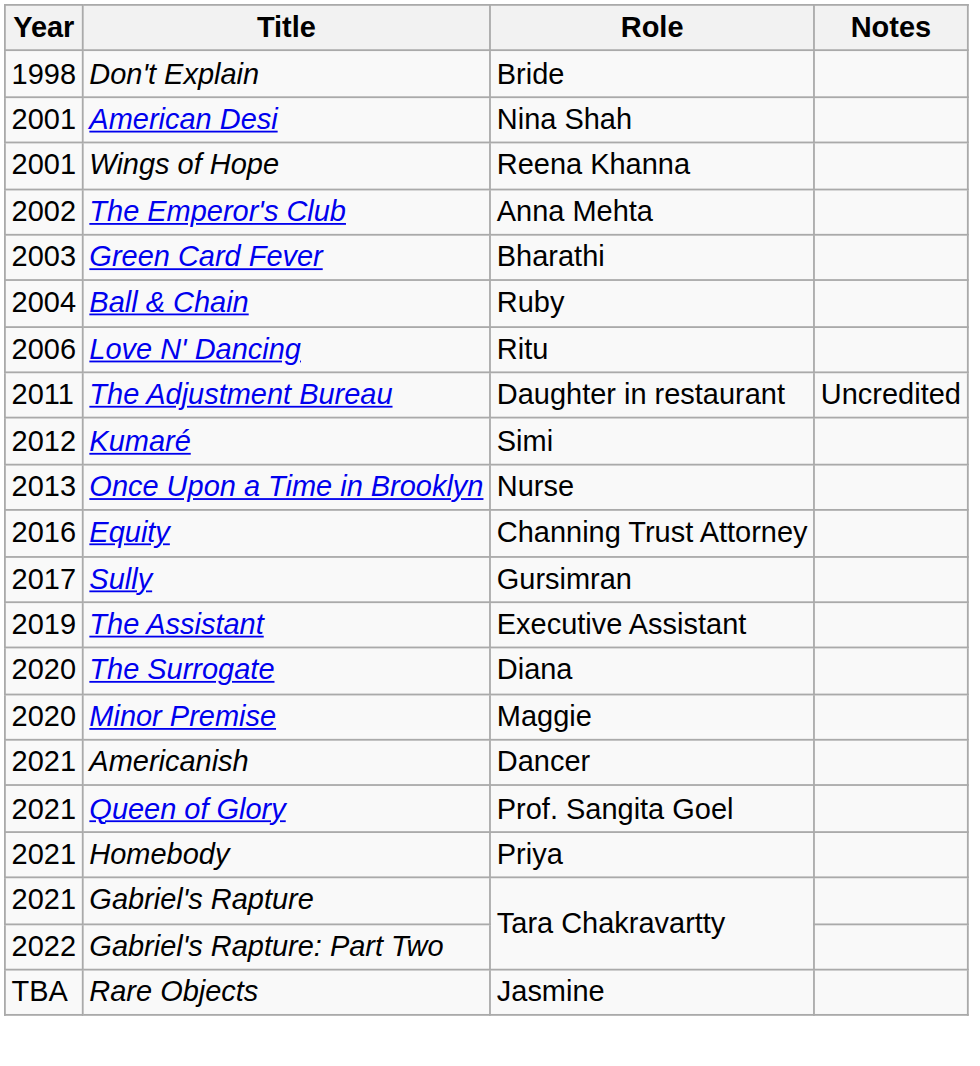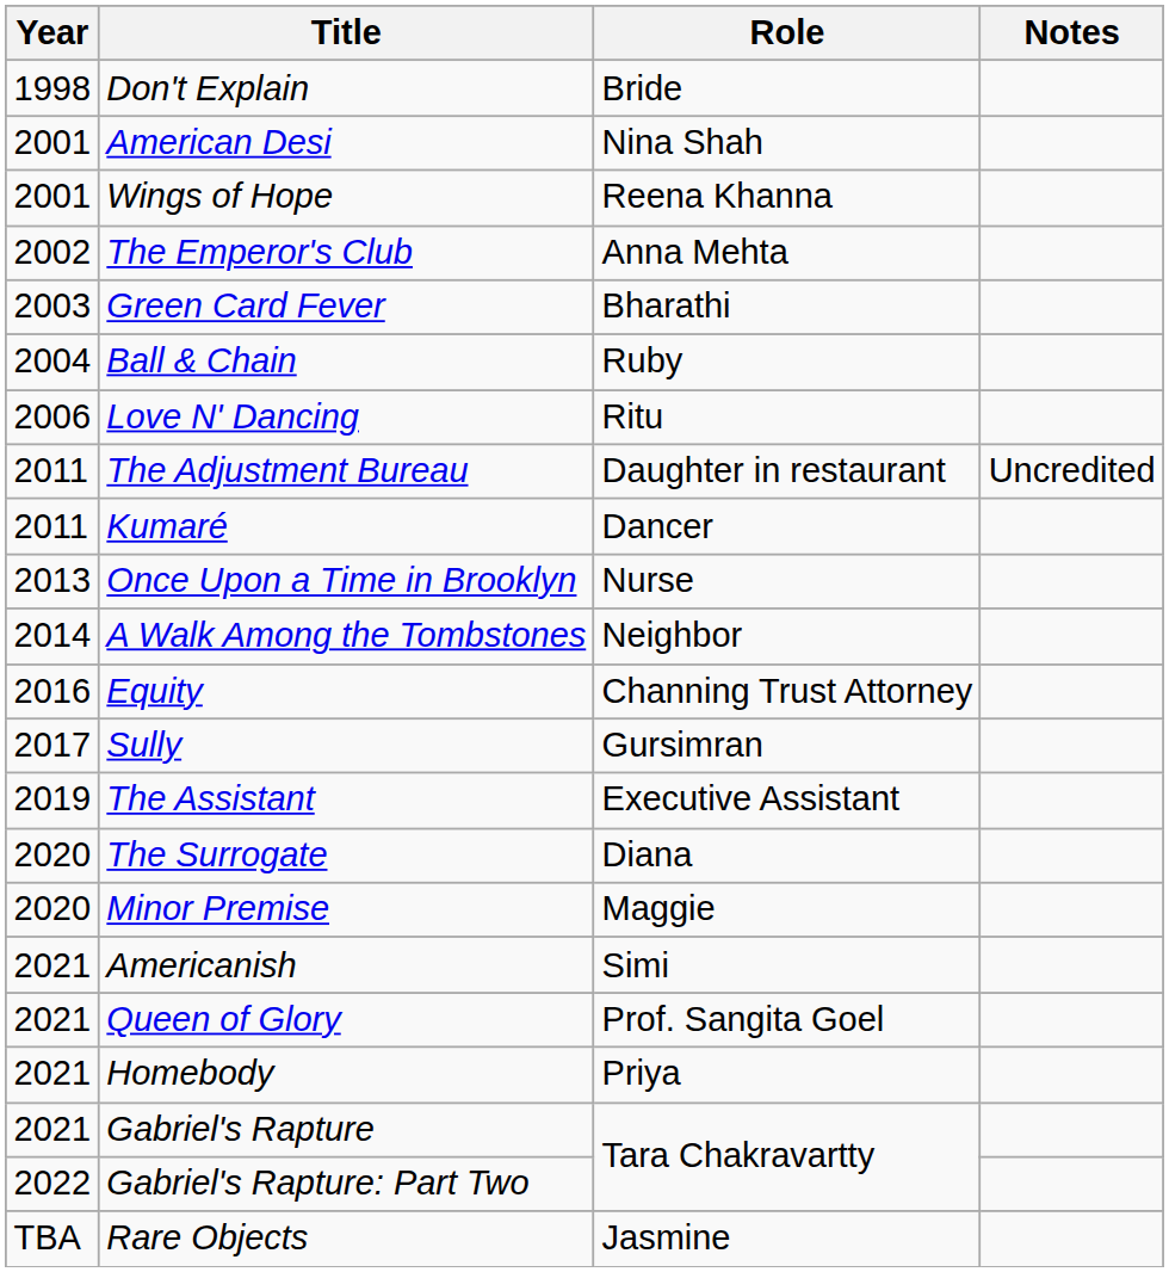 <table class="wikitable sortable">
 <tr>
 <th>Year</th>
 <th>Title</th>
 <th>Role</th>
 <th>Notes</th>
 </tr>
 <tr>
 <td>1998</td>
 <td><em>Don't Explain</em></td>
 <td>Bride</td>
 <td></td>
 </tr>
 <tr>
 <td>2001</td>
 <td><em><a href='#'>American Desi</a></em></td>
 <td>Nina Shah</td>
 <td></td>
 </tr>
 <tr>
 <td>2001</td>
 <td><em>Wings of Hope</em></td>
 <td>Reena Khanna</td>
 <td></td>
 </tr>
 <tr>
 <td>2002</td>
 <td><em><a href='#'>The Emperor's Club</a></em></td>
 <td>Anna Mehta</td>
 <td></td>
 </tr>
 <tr>
 <td>2003</td>
 <td><em><a href='#'>Green Card Fever</a></em></td>
 <td>Bharathi</td>
 <td></td>
 </tr>
 <tr>
 <td>2004</td>
 <td><em><a href='#'>Ball & Chain</a></em></td>
 <td>Ruby</td>
 <td></td>
 </tr>
 <tr>
 <td>2006</td>
 <td><em><a href='#'>Love N' Dancing</a></em></td>
 <td>Ritu</td>
 <td></td>
 </tr>
 <tr>
 <td>2011</td>
 <td><em><a href='#'>The Adjustment Bureau</a></em></td>
 <td>Daughter in restaurant</td>
 <td>Uncredited</td>
 </tr>
 <tr>
-<td>2012</td>
+<td>2011</td>
 <td><em><a href='#'>Kumaré</a></em></td>
-<td>Simi</td>
+<td>Dancer</td>
 <td></td>
 </tr>
 <tr>
 <td>2013</td>
 <td><em><a href='#'>Once Upon a Time in Brooklyn</a></em></td>
 <td>Nurse</td>
+<td></td>
+</tr>
+<tr>
+<td>2014</td>
+<td><a href='#'><em>A Walk Among the Tombstones</em></a></td>
+<td>Neighbor</td>
 <td></td>
 </tr>
 <tr>
 <td>2016</td>
 <td><a href='#'><em>Equity</em></a></td>
 <td>Channing Trust Attorney</td>
 <td></td>
 </tr>
 <tr>
 <td>2017</td>
 <td><a href='#'><em>Sully</em></a></td>
 <td>Gursimran</td>
 <td></td>
 </tr>
 <tr>
 <td>2019</td>
 <td><a href='#'><em>The Assistant</em></a></td>
 <td>Executive Assistant</td>
 <td></td>
 </tr>
 <tr>
 <td>2020</td>
 <td><a href='#'><em>The Surrogate</em></a></td>
 <td>Diana</td>
 <td></td>
 </tr>
 <tr>
 <td>2020</td>
 <td><a href='#'><em>Minor Premise</em></a></td>
 <td>Maggie</td>
 <td></td>
 </tr>
 <tr>
 <td>2021</td>
 <td><em>Americanish</em></td>
-<td>Dancer</td>
+<td>Simi</td>
 <td></td>
 </tr>
 <tr>
 <td>2021</td>
 <td><em><a href='#'>Queen of Glory</a></em></td>
 <td>Prof. Sangita Goel</td>
 <td></td>
 </tr>
 <tr>
 <td>2021</td>
 <td><em>Homebody</em></td>
 <td>Priya</td>
 <td></td>
 </tr>
 <tr>
 <td>2021</td>
 <td><em>Gabriel's Rapture</em></td>
 <td rowspan="2">Tara Chakravartty</td>
 <td></td>
 </tr>
 <tr>
 <td>2022</td>
 <td><em>Gabriel's Rapture: Part Two</em></td>
 <td></td>
 </tr>
 <tr>
 <td>TBA</td>
 <td><em>Rare Objects</em></td>
 <td>Jasmine</td>
 <td></td>
 </tr>
 </table>
